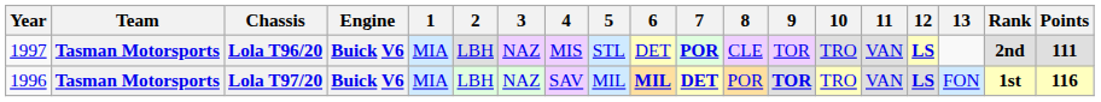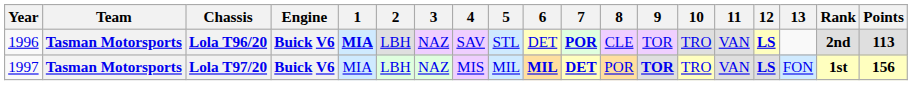 <table class="wikitable" style="text-align:center; font-size:85%">
 <tr>
 <th>Year</th>
 <th>Team</th>
 <th>Chassis</th>
 <th>Engine</th>
 <th>1</th>
 <th>2</th>
 <th>3</th>
 <th>4</th>
 <th>5</th>
 <th>6</th>
 <th>7</th>
 <th>8</th>
 <th>9</th>
 <th>10</th>
 <th>11</th>
 <th>12</th>
 <th>13</th>
 <th>Rank</th>
 <th>Points</th>
 </tr>
 <tr>
-<td><a href='#'>1997</a></td>
+<td><a href='#'>1996</a></td>
 <th nowrap><a href='#'>Tasman Motorsports</a></th>
 <th nowrap><a href='#'>Lola T96/20</a></th>
 <th nowrap><a href='#'>Buick</a> <a href='#'>V6</a></th>
-<td style="background:#cfeaff;"><a href='#'>MIA</a><br></td>
+<td style="background:#cfeaff;"><strong><a href='#'>MIA</a><br></strong></td>
 <td style="background:#dfdfdf;"><a href='#'>LBH</a><br></td>
 <td style="background:#efcfff;"><a href='#'>NAZ</a><br></td>
-<td style="background:#efcfff;"><a href='#'>MIS</a><br></td>
+<td style="background:#efcfff;"><a href='#'>SAV</a><br></td>
 <td style="background:#cfeaff;"><a href='#'>STL</a><br></td>
 <td style="background:#ffffbf;"><a href='#'>DET</a><br></td>
 <td style="background:#dfffdf;"><strong><a href='#'>POR</a></strong><br></td>
 <td style="background:#efcfff;"><a href='#'>CLE</a><br></td>
 <td style="background:#efcfff;"><a href='#'>TOR</a><br></td>
 <td style="background:#dfdfdf;"><a href='#'>TRO</a><br></td>
 <td style="background:#dfdfdf;"><a href='#'>VAN</a><br></td>
 <td style="background:#ffffbf;"><strong><a href='#'>LS</a></strong><br></td>
 <td></td>
 <td style="background:#dfdfdf;"><strong>2nd</strong></td>
-<td style="background:#dfdfdf;"><strong>111</strong></td>
+<td style="background:#dfdfdf;"><strong>113</strong></td>
 </tr>
 <tr>
-<td><a href='#'>1996</a></td>
+<td><a href='#'>1997</a></td>
 <th nowrap><a href='#'>Tasman Motorsports</a></th>
 <th nowrap><a href='#'>Lola T97/20</a></th>
 <th nowrap><a href='#'>Buick</a> <a href='#'>V6</a></th>
 <td style="background:#cfeaff;"><a href='#'>MIA</a><br></td>
 <td style="background:#dfffdf;"><a href='#'>LBH</a><br></td>
 <td style="background:#dfffdf;"><a href='#'>NAZ</a><br></td>
-<td style="background:#efcfff;"><a href='#'>SAV</a><br></td>
+<td style="background:#efcfff;"><a href='#'>MIS</a><br></td>
 <td style="background:#cfeaff;"><a href='#'>MIL</a><br></td>
 <td style="background:#ffdf9f;"><strong><a href='#'>MIL</a><br></strong></td>
 <td style="background:#ffffbf;"><strong><a href='#'>DET</a></strong><br></td>
 <td style="background:#ffdf9f;"><a href='#'>POR</a><br></td>
 <td style="background:#dfdfdf;"><strong><a href='#'>TOR</a></strong><br></td>
 <td style="background:#ffffbf;"><a href='#'>TRO</a><br></td>
 <td style="background:#dfdfdf;"><a href='#'>VAN</a><br></td>
 <td style="background:#dfdfdf;"><strong><a href='#'>LS</a></strong><br></td>
 <td style="background:#cfeaff;"><a href='#'>FON</a><br></td>
 <td style="background:#ffffbf;"><strong>1st</strong></td>
-<td style="background:#ffffbf;"><strong>116</strong></td>
+<td style="background:#ffffbf;"><strong>156</strong></td>
 </tr>
 </table>
